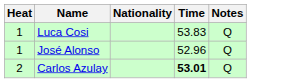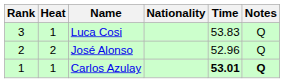 <table class="wikitable sortable" style="text-align:center">
 <tr>
+<th>Rank</th>
 <th>Heat</th>
 <th>Name</th>
 <th>Nationality</th>
 <th>Time</th>
 <th>Notes</th>
 </tr>
 <tr bgcolor=ccffcc>
+<td>3</td>
 <td>1</td>
 <td align=left><a href='#'>Luca Cosi</a></td>
 <td align=left></td>
 <td>53.83</td>
 <td>Q</td>
 </tr>
 <tr bgcolor=ccffcc>
-<td>1</td>
+<td>2</td>
+<td>2</td>
 <td align=left><a href='#'>José Alonso</a></td>
 <td align=left></td>
 <td>52.96</td>
 <td>Q</td>
 </tr>
 <tr bgcolor=ccffcc>
-<td>2</td>
+<td>1</td>
+<td>1</td>
 <td align=left><a href='#'>Carlos Azulay</a></td>
 <td align=left></td>
 <td><strong>53.01</strong></td>
-<td>Q</td>
+<td><strong>Q</strong></td>
 </tr>
 </table>
